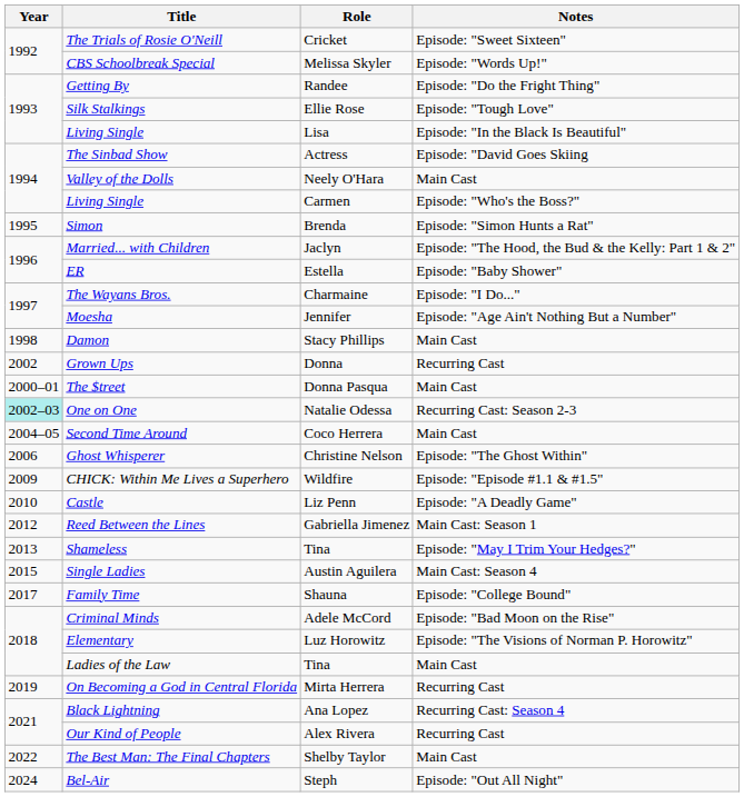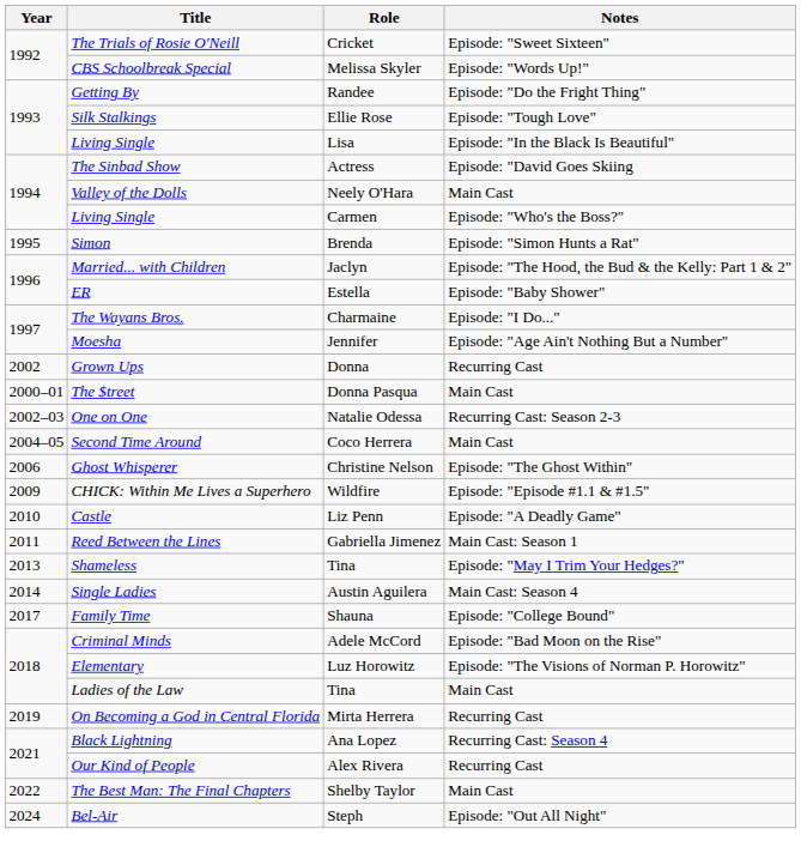 <table class="wikitable sortable">
 <tr>
 <th>Year</th>
 <th>Title</th>
 <th>Role</th>
 <th>Notes</th>
 </tr>
 <tr>
 <td rowspan=2>1992</td>
 <td><em><a href='#'>The Trials of Rosie O'Neill</a></em></td>
 <td>Cricket</td>
 <td>Episode: "Sweet Sixteen"</td>
 </tr>
 <tr>
 <td><em><a href='#'>CBS Schoolbreak Special</a></em></td>
 <td>Melissa Skyler</td>
 <td>Episode: "Words Up!"</td>
 </tr>
 <tr>
 <td rowspan=3>1993</td>
 <td><em><a href='#'>Getting By</a></em></td>
 <td>Randee</td>
 <td>Episode: "Do the Fright Thing"</td>
 </tr>
 <tr>
 <td><em><a href='#'>Silk Stalkings</a></em></td>
 <td>Ellie Rose</td>
 <td>Episode: "Tough Love"</td>
 </tr>
 <tr>
 <td><em><a href='#'>Living Single</a></em></td>
 <td>Lisa</td>
 <td>Episode: "In the Black Is Beautiful"</td>
 </tr>
 <tr>
 <td rowspan=3>1994</td>
 <td><em><a href='#'>The Sinbad Show</a></em></td>
 <td>Actress</td>
 <td>Episode: "David Goes Skiing</td>
 </tr>
 <tr>
 <td><em><a href='#'>Valley of the Dolls</a></em></td>
 <td>Neely O'Hara</td>
 <td>Main Cast</td>
 </tr>
 <tr>
 <td><em><a href='#'>Living Single</a></em></td>
 <td>Carmen</td>
 <td>Episode: "Who's the Boss?"</td>
 </tr>
 <tr>
 <td>1995</td>
 <td><em><a href='#'>Simon</a></em></td>
 <td>Brenda</td>
 <td>Episode: "Simon Hunts a Rat"</td>
 </tr>
 <tr>
 <td rowspan=2>1996</td>
 <td><em><a href='#'>Married... with Children</a></em></td>
 <td>Jaclyn</td>
 <td>Episode: "The Hood, the Bud & the Kelly: Part 1 & 2"</td>
 </tr>
 <tr>
 <td><em><a href='#'>ER</a></em></td>
 <td>Estella</td>
 <td>Episode: "Baby Shower"</td>
 </tr>
 <tr>
 <td rowspan=2>1997</td>
 <td><em><a href='#'>The Wayans Bros.</a></em></td>
 <td>Charmaine</td>
 <td>Episode: "I Do..."</td>
 </tr>
 <tr>
 <td><em><a href='#'>Moesha</a></em></td>
 <td>Jennifer</td>
 <td>Episode: "Age Ain't Nothing But a Number"</td>
 </tr>
 <tr>
-<td>1998</td>
-<td><em><a href='#'>Damon</a></em></td>
-<td>Stacy Phillips</td>
-<td>Main Cast</td>
-</tr>
-<tr>
 <td>2002</td>
 <td><em><a href='#'>Grown Ups</a></em></td>
 <td>Donna</td>
 <td>Recurring Cast</td>
 </tr>
 <tr>
 <td>2000–01</td>
 <td><em><a href='#'>The $treet</a></em></td>
 <td>Donna Pasqua</td>
 <td>Main Cast</td>
 </tr>
 <tr>
-<td style="background: paleturquoise;">2002–03</td>
+<td>2002–03</td>
 <td><em><a href='#'>One on One</a></em></td>
 <td>Natalie Odessa</td>
 <td>Recurring Cast: Season 2-3</td>
 </tr>
 <tr>
 <td>2004–05</td>
 <td><em><a href='#'>Second Time Around</a></em></td>
 <td>Coco Herrera</td>
 <td>Main Cast</td>
 </tr>
 <tr>
 <td>2006</td>
 <td><em><a href='#'>Ghost Whisperer</a></em></td>
 <td>Christine Nelson</td>
 <td>Episode: "The Ghost Within"</td>
 </tr>
 <tr>
 <td>2009</td>
 <td><em>CHICK: Within Me Lives a Superhero</em></td>
 <td>Wildfire</td>
 <td>Episode: "Episode #1.1 & #1.5"</td>
 </tr>
 <tr>
 <td>2010</td>
 <td><em><a href='#'>Castle</a></em></td>
 <td>Liz Penn</td>
 <td>Episode: "A Deadly Game"</td>
 </tr>
 <tr>
-<td>2012</td>
+<td>2011</td>
 <td><em><a href='#'>Reed Between the Lines</a></em></td>
 <td>Gabriella Jimenez</td>
 <td>Main Cast: Season 1</td>
 </tr>
 <tr>
 <td>2013</td>
 <td><em><a href='#'>Shameless</a></em></td>
 <td>Tina</td>
 <td>Episode: "<a href='#'>May I Trim Your Hedges?</a>"</td>
 </tr>
 <tr>
-<td>2015</td>
+<td>2014</td>
 <td><em><a href='#'>Single Ladies</a></em></td>
 <td>Austin Aguilera</td>
 <td>Main Cast: Season 4</td>
 </tr>
 <tr>
 <td>2017</td>
 <td><em><a href='#'>Family Time</a></em></td>
 <td>Shauna</td>
 <td>Episode: "College Bound"</td>
 </tr>
 <tr>
 <td rowspan=3>2018</td>
 <td><em><a href='#'>Criminal Minds</a></em></td>
 <td>Adele McCord</td>
 <td>Episode: "Bad Moon on the Rise"</td>
 </tr>
 <tr>
 <td><em><a href='#'>Elementary</a></em></td>
 <td>Luz Horowitz</td>
 <td>Episode: "The Visions of Norman P. Horowitz"</td>
 </tr>
 <tr>
 <td><em>Ladies of the Law</em></td>
 <td>Tina</td>
 <td>Main Cast</td>
 </tr>
 <tr>
 <td>2019</td>
 <td><em><a href='#'>On Becoming a God in Central Florida</a></em></td>
 <td>Mirta Herrera</td>
 <td>Recurring Cast</td>
 </tr>
 <tr>
 <td rowspan=2>2021</td>
 <td><em><a href='#'>Black Lightning</a></em></td>
 <td>Ana Lopez</td>
 <td>Recurring Cast: <a href='#'>Season 4</a></td>
 </tr>
 <tr>
 <td><em><a href='#'>Our Kind of People</a></em></td>
 <td>Alex Rivera</td>
 <td>Recurring Cast</td>
 </tr>
 <tr>
 <td>2022</td>
 <td><em><a href='#'>The Best Man: The Final Chapters</a></em></td>
 <td>Shelby Taylor</td>
 <td>Main Cast</td>
 </tr>
 <tr>
 <td>2024</td>
 <td><em><a href='#'>Bel-Air</a></em></td>
 <td>Steph</td>
 <td>Episode: "Out All Night"</td>
 </tr>
 </table>
